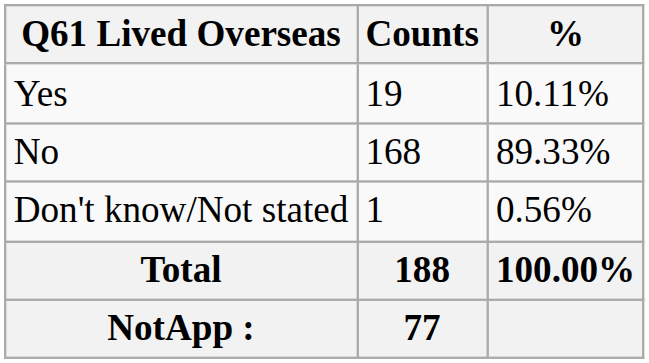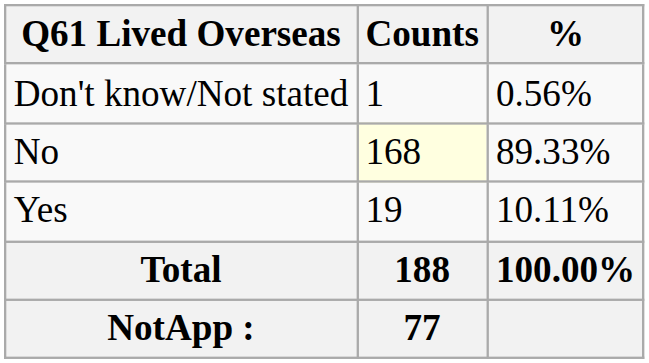 <table class="wikitable sortable">
 <tr>
 <th>Q61 Lived Overseas</th>
 <th>Counts</th>
 <th>%</th>
 </tr>
 <tr>
+<td>Don't know/Not stated</td>
+<td>1</td>
+<td>0.56%</td>
+</tr>
+<tr>
+<td>No</td>
+<td style="background: lightyellow;">168</td>
+<td>89.33%</td>
+</tr>
+<tr>
 <td>Yes</td>
 <td>19</td>
 <td>10.11%</td>
-</tr>
-<tr>
-<td>No</td>
-<td>168</td>
-<td>89.33%</td>
-</tr>
-<tr>
-<td>Don't know/Not stated</td>
-<td>1</td>
-<td>0.56%</td>
 </tr>
 <tr>
 <th>Total</th>
 <th>188</th>
 <th>100.00%</th>
 </tr>
 <tr>
 <th>NotApp :</th>
 <th>77</th>
 <th></th>
 </tr>
 </table>
